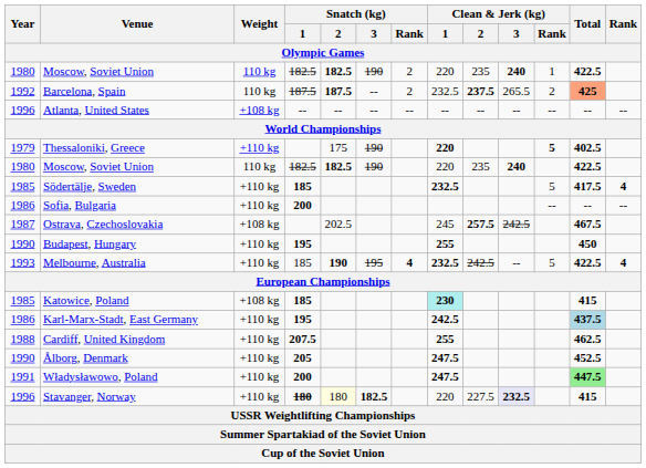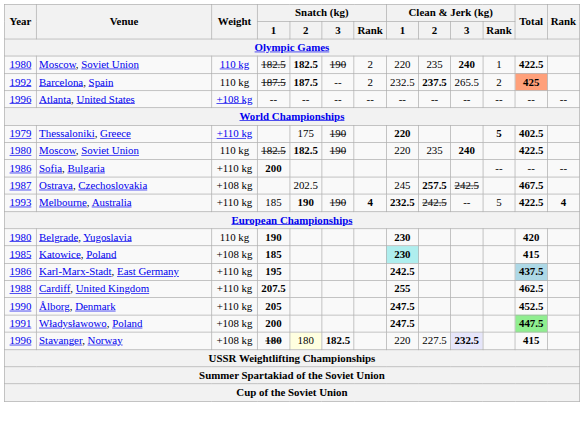 <table class = "wikitable" style="text-align:center;">
 <tr>
 <th rowspan=2 width=40>Year</th>
 <th rowspan=2 width=250>Venue</th>
 <th rowspan=2 width=60>Weight</th>
 <th colspan=4>Snatch (kg)</th>
 <th colspan=4>Clean & Jerk (kg)</th>
 <th rowspan=2 width=40>Total</th>
 <th rowspan=2 width=40>Rank</th>
 </tr>
 <tr>
 <th width=40>1</th>
 <th width=40>2</th>
 <th width=40>3</th>
 <th width=40>Rank</th>
 <th width=40>1</th>
 <th width=40>2</th>
 <th width=40>3</th>
 <th width=40>Rank</th>
 </tr>
 <tr>
 <th colspan=13><a href='#'>Olympic Games</a></th>
 </tr>
 <tr>
 <td><a href='#'>1980</a></td>
 <td align=left> <a href='#'>Moscow</a>, <a href='#'>Soviet Union</a></td>
 <td><a href='#'>110 kg</a></td>
 <td><s>182.5</s></td>
 <td><strong>182.5</strong></td>
 <td><s>190</s></td>
 <td>2</td>
 <td>220</td>
 <td>235</td>
 <td><strong>240</strong></td>
 <td>1</td>
 <td><strong>422.5</strong></td>
 <td><strong></strong></td>
 </tr>
 <tr>
 <td><a href='#'>1992</a></td>
 <td align=left> <a href='#'>Barcelona</a>, <a href='#'>Spain</a></td>
 <td>110 kg</td>
 <td><s>187.5</s></td>
 <td><strong>187.5</strong></td>
 <td>--</td>
 <td>2</td>
 <td>232.5</td>
 <td><strong>237.5</strong></td>
 <td>265.5</td>
 <td>2</td>
 <td style="background: lightsalmon;"><strong>425</strong></td>
 <td><strong></strong></td>
 </tr>
 <tr>
 <td><a href='#'>1996</a></td>
 <td align=left> <a href='#'>Atlanta</a>, <a href='#'>United States</a></td>
 <td><a href='#'>+108 kg</a></td>
 <td>--</td>
 <td>--</td>
 <td>--</td>
 <td>--</td>
 <td>--</td>
 <td>--</td>
 <td>--</td>
 <td>--</td>
 <td>--</td>
 <td>--</td>
 </tr>
 <tr>
 <th colspan=13><a href='#'>World Championships</a></th>
 </tr>
 <tr>
 <td><a href='#'>1979</a></td>
 <td align=left> <a href='#'>Thessaloniki</a>, <a href='#'>Greece</a></td>
 <td><a href='#'>+110 kg</a></td>
 <td></td>
 <td>175</td>
 <td><s>190</s></td>
 <td><strong></strong></td>
 <td><strong>220</strong></td>
 <td></td>
 <td></td>
 <td><strong>5</strong></td>
 <td><strong>402.5</strong></td>
 <td><strong></strong></td>
 </tr>
 <tr>
 <td><a href='#'>1980</a></td>
 <td align=left> <a href='#'>Moscow</a>, <a href='#'>Soviet Union</a></td>
 <td>110 kg</td>
 <td><s>182.5</s></td>
 <td><strong>182.5</strong></td>
 <td><s>190</s></td>
 <td><strong></strong></td>
 <td>220</td>
 <td>235</td>
 <td><strong>240</strong></td>
 <td><strong></strong></td>
 <td><strong>422.5</strong></td>
 <td><strong></strong></td>
 </tr>
 <tr>
-<td><a href='#'>1985</a></td>
-<td align=left> <a href='#'>Södertälje</a>, <a href='#'>Sweden</a></td>
-<td>+110 kg</td>
-<td><strong>185</strong></td>
-<td></td>
-<td></td>
-<td><strong></strong></td>
-<td><strong>232.5</strong></td>
-<td></td>
-<td></td>
-<td>5</td>
-<td><strong>417.5</strong></td>
-<td><strong>4</strong></td>
-</tr>
-<tr>
 <td><a href='#'>1986</a></td>
 <td align=left> <a href='#'>Sofia</a>, <a href='#'>Bulgaria</a></td>
 <td>+110 kg</td>
 <td><strong>200</strong></td>
 <td></td>
 <td></td>
 <td><strong></strong></td>
 <td></td>
 <td></td>
 <td></td>
 <td>--</td>
 <td>--</td>
 <td>--</td>
 </tr>
 <tr>
 <td><a href='#'>1987</a></td>
 <td align=left> <a href='#'>Ostrava</a>, <a href='#'>Czechoslovakia</a></td>
 <td>+108 kg</td>
 <td></td>
 <td>202.5</td>
 <td></td>
 <td><strong></strong></td>
 <td>245</td>
 <td><strong>257.5</strong></td>
 <td><s>242.5</s></td>
 <td><strong></strong></td>
 <td><strong>467.5</strong></td>
 <td><strong></strong></td>
 </tr>
 <tr>
-<td><a href='#'>1990</a></td>
-<td align=left> <a href='#'>Budapest</a>, <a href='#'>Hungary</a></td>
-<td>+110 kg</td>
-<td><strong>195</strong></td>
-<td></td>
-<td></td>
-<td><strong></strong></td>
-<td><strong>255</strong></td>
-<td></td>
-<td></td>
-<td><strong></strong></td>
-<td><strong>450</strong></td>
-<td><strong></strong></td>
-</tr>
-<tr>
 <td><a href='#'>1993</a></td>
 <td align=left> <a href='#'>Melbourne</a>, <a href='#'>Australia</a></td>
 <td>+110 kg</td>
 <td>185</td>
 <td><strong>190</strong></td>
-<td><s>195</s></td>
+<td><s>190</s></td>
 <td><strong>4</strong></td>
 <td><strong>232.5</strong></td>
 <td><s>242.5</s></td>
 <td>--</td>
 <td>5</td>
 <td><strong>422.5</strong></td>
 <td><strong>4</strong></td>
 </tr>
 <tr>
 <th colspan=13><a href='#'>European Championships</a></th>
+</tr>
+<tr>
+<td><a href='#'>1980</a></td>
+<td align=left> <a href='#'>Belgrade</a>, <a href='#'>Yugoslavia</a></td>
+<td>110 kg</td>
+<td><strong>190</strong></td>
+<td></td>
+<td></td>
+<td><strong></strong></td>
+<td><strong>230</strong></td>
+<td></td>
+<td></td>
+<td><strong></strong></td>
+<td><strong>420</strong></td>
+<td><strong></strong></td>
 </tr>
 <tr>
 <td><a href='#'>1985</a></td>
 <td align=left> <a href='#'>Katowice</a>, <a href='#'>Poland</a></td>
 <td>+108 kg</td>
 <td><strong>185</strong></td>
 <td></td>
 <td></td>
 <td><strong></strong></td>
 <td style="background: paleturquoise;"><strong>230</strong></td>
 <td></td>
 <td></td>
 <td><strong></strong></td>
 <td><strong>415</strong></td>
 <td><strong></strong></td>
 </tr>
 <tr>
 <td><a href='#'>1986</a></td>
 <td align=left> <a href='#'>Karl-Marx-Stadt</a>, <a href='#'>East Germany</a></td>
 <td>+110 kg</td>
 <td><strong>195</strong></td>
 <td></td>
 <td></td>
 <td><strong></strong></td>
 <td><strong>242.5</strong></td>
 <td></td>
 <td></td>
 <td><strong></strong></td>
 <td style="background: lightblue;"><strong>437.5</strong></td>
 <td><strong></strong></td>
 </tr>
 <tr>
 <td><a href='#'>1988</a></td>
 <td align=left> <a href='#'>Cardiff</a>, <a href='#'>United Kingdom</a></td>
 <td>+110 kg</td>
 <td><strong>207.5</strong></td>
 <td></td>
 <td></td>
 <td><strong></strong></td>
 <td><strong>255</strong></td>
 <td></td>
 <td></td>
 <td><strong></strong></td>
 <td><strong>462.5</strong></td>
 <td><strong></strong></td>
 </tr>
 <tr>
 <td><a href='#'>1990</a></td>
 <td align=left> <a href='#'>Ålborg</a>, <a href='#'>Denmark</a></td>
 <td>+110 kg</td>
 <td><strong>205</strong></td>
 <td></td>
 <td></td>
 <td><strong></strong></td>
 <td><strong>247.5</strong></td>
 <td></td>
 <td></td>
 <td><strong></strong></td>
 <td><strong>452.5</strong></td>
 <td><strong></strong></td>
 </tr>
 <tr>
 <td><a href='#'>1991</a></td>
 <td align=left> <a href='#'>Władysławowo</a>, <a href='#'>Poland</a></td>
-<td>+110 kg</td>
+<td>+108 kg</td>
 <td><strong>200</strong></td>
 <td></td>
 <td></td>
 <td><strong></strong></td>
 <td><strong>247.5</strong></td>
 <td></td>
 <td></td>
 <td><strong></strong></td>
 <td style="background: lightgreen;"><strong>447.5</strong></td>
 <td><strong></strong></td>
 </tr>
 <tr>
 <td><a href='#'>1996</a></td>
 <td align=left> <a href='#'>Stavanger</a>, <a href='#'>Norway</a></td>
-<td>+110 kg</td>
+<td>+108 kg</td>
 <td><strong><s>180</s></strong></td>
 <td style="background: lightyellow;">180</td>
 <td><strong>182.5</strong></td>
 <td><strong></strong></td>
 <td>220</td>
 <td>227.5</td>
 <td style="background: lavender;"><strong>232.5</strong></td>
 <td><strong></strong></td>
 <td><strong>415</strong></td>
 <td><strong></strong></td>
 </tr>
 <tr>
 <th colspan=13>USSR Weightlifting Championships</th>
 </tr>
 <tr>
 <th colspan=13>Summer Spartakiad of the Soviet Union</th>
 </tr>
 <tr>
 <th colspan=13>Cup of the Soviet Union</th>
 </tr>
 </table>
